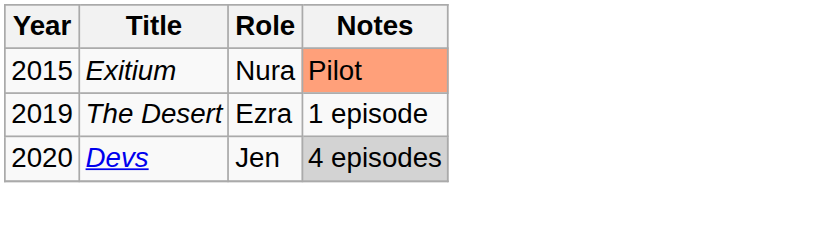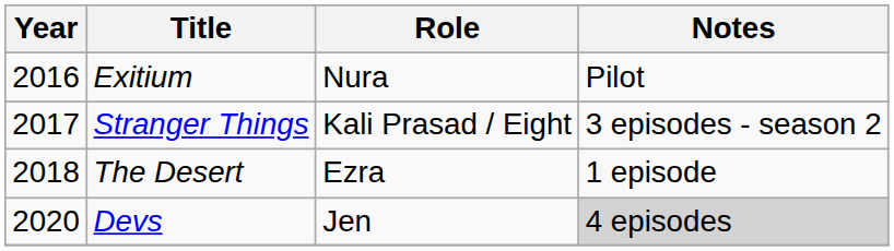 <table class="wikitable sortable">
 <tr>
 <th>Year</th>
 <th>Title</th>
 <th>Role</th>
 <th>Notes</th>
 </tr>
 <tr>
-<td>2015</td>
+<td>2016</td>
 <td><em>Exitium</em></td>
 <td>Nura</td>
-<td style="background: lightsalmon;">Pilot</td>
+<td>Pilot</td>
 </tr>
 <tr>
-<td>2019</td>
+<td>2017</td>
+<td><em><a href='#'>Stranger Things</a></em></td>
+<td>Kali Prasad / Eight</td>
+<td>3 episodes - season 2</td>
+</tr>
+<tr>
+<td>2018</td>
 <td><em>The Desert</em></td>
 <td>Ezra</td>
 <td>1 episode</td>
 </tr>
 <tr>
 <td>2020</td>
 <td><em><a href='#'>Devs</a></em> </td>
 <td>Jen</td>
 <td style="background: lightgrey;">4 episodes</td>
 </tr>
 <tr>
 </tr>
 </table>
